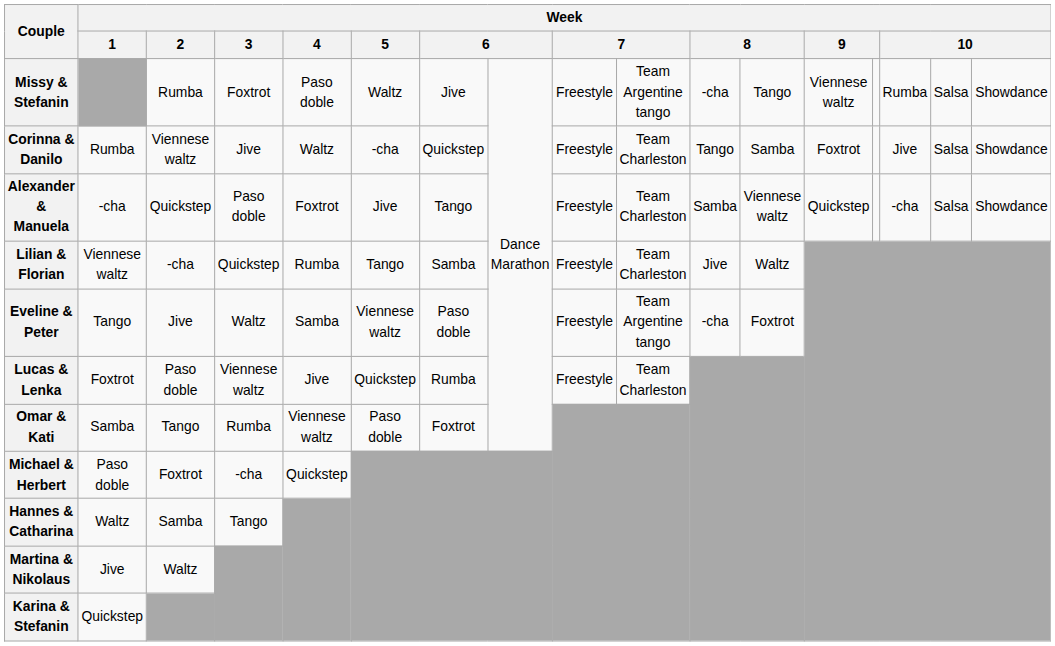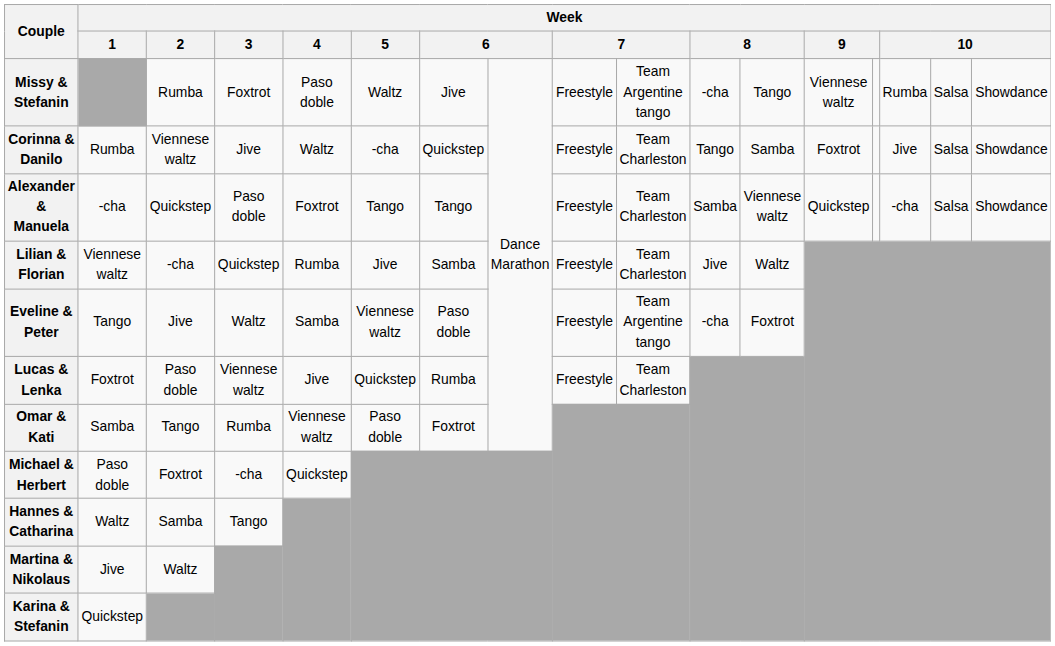 <table class="wikitable unsortable" style="text-align:center; font-size:85%; line-height:20px">
 <tr>
 <th rowspan="2" scope="col">Couple</th>
 <th colspan="16">Week</th>
 </tr>
 <tr>
 <th scope="col">1</th>
 <th scope="col">2</th>
 <th>3</th>
 <th>4</th>
 <th scope="col">5</th>
 <th colspan="2">6</th>
 <th colspan="2" scope="col">7</th>
 <th colspan="2">8</th>
 <th colspan="2" scope="col">9</th>
 <th colspan="3" scope="col">10</th>
 </tr>
 <tr>
 <th scope="row" height="40px">Missy & Stefanin</th>
 <td bgcolor="darkgray"></td>
 <td>Rumba</td>
 <td>Foxtrot</td>
 <td>Paso doble</td>
 <td>Waltz</td>
 <td>Jive</td>
 <td rowspan="7">Dance<br>Marathon</td>
 <td>Freestyle</td>
 <td>Team<br>Argentine tango</td>
 <td>-cha</td>
 <td>Tango</td>
 <td>Viennese waltz</td>
 <td></td>
 <td>Rumba</td>
 <td>Salsa</td>
 <td>Showdance</td>
 </tr>
 <tr>
 <th scope="row" height="40px">Corinna & Danilo</th>
 <td>Rumba</td>
 <td>Viennese waltz</td>
 <td>Jive</td>
 <td>Waltz</td>
 <td>-cha</td>
 <td>Quickstep</td>
 <td>Freestyle</td>
 <td>Team<br>Charleston</td>
 <td>Tango</td>
 <td>Samba</td>
 <td>Foxtrot</td>
 <td></td>
 <td>Jive</td>
 <td>Salsa</td>
 <td>Showdance</td>
 </tr>
 <tr>
 <th scope="row" height="40px">Alexander & Manuela</th>
 <td>-cha</td>
 <td>Quickstep</td>
 <td>Paso doble</td>
 <td>Foxtrot</td>
-<td>Jive</td>
+<td>Tango</td>
 <td>Tango</td>
 <td>Freestyle</td>
 <td>Team<br>Charleston</td>
 <td>Samba</td>
 <td>Viennese waltz</td>
 <td>Quickstep</td>
 <td></td>
 <td>-cha</td>
 <td>Salsa</td>
 <td>Showdance</td>
 </tr>
 <tr>
 <th scope="row" height="40px">Lilian & Florian</th>
 <td>Viennese waltz</td>
 <td>-cha</td>
 <td>Quickstep</td>
 <td>Rumba</td>
-<td>Tango</td>
+<td>Jive</td>
 <td>Samba</td>
 <td>Freestyle</td>
 <td>Team<br>Charleston</td>
 <td>Jive</td>
 <td>Waltz</td>
 <td colspan="5" rowspan="8" bgcolor="darkgray"></td>
 </tr>
 <tr>
 <th scope="row" height="40px">Eveline & Peter</th>
 <td>Tango</td>
 <td>Jive</td>
 <td>Waltz</td>
 <td>Samba</td>
 <td>Viennese waltz</td>
 <td>Paso doble</td>
 <td>Freestyle</td>
 <td>Team<br>Argentine tango</td>
 <td>-cha</td>
 <td>Foxtrot</td>
 </tr>
 <tr>
 <th scope="row" height="40px">Lucas & Lenka</th>
 <td>Foxtrot</td>
 <td>Paso doble</td>
 <td>Viennese waltz</td>
 <td>Jive</td>
 <td>Quickstep</td>
 <td>Rumba</td>
 <td>Freestyle</td>
 <td>Team<br>Charleston</td>
 <td colspan="2" rowspan="6" bgcolor="darkgray"></td>
 </tr>
 <tr>
 <th scope="row" height="40px">Omar & Kati</th>
 <td>Samba</td>
 <td>Tango</td>
 <td>Rumba</td>
 <td>Viennese waltz</td>
 <td>Paso doble</td>
 <td>Foxtrot</td>
 <td colspan="2" rowspan="5" bgcolor="darkgray"></td>
 </tr>
 <tr>
 <th scope="row" height="40px">Michael & Herbert</th>
 <td>Paso doble</td>
 <td>Foxtrot</td>
 <td>-cha</td>
 <td>Quickstep</td>
 <td colspan="3" rowspan="4" bgcolor="darkgray"></td>
 </tr>
 <tr>
 <th scope="row" height="40px">Hannes & Catharina</th>
 <td>Waltz</td>
 <td>Samba</td>
 <td>Tango</td>
 <td rowspan="3" bgcolor="darkgray"></td>
 </tr>
 <tr>
 <th scope="row" height="40px">Martina & Nikolaus</th>
 <td>Jive</td>
 <td>Waltz</td>
 <td rowspan="2" bgcolor="darkgray"></td>
 </tr>
 <tr>
 <th scope="row" height="40px">Karina & Stefanin</th>
 <td>Quickstep</td>
 <td bgcolor="darkgray"></td>
 </tr>
 </table>
